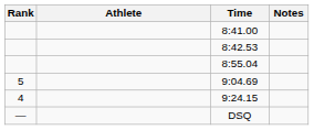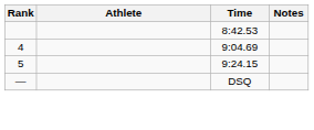 <table class="wikitable" style="text-align:center">
 <tr>
 <th width=40>Rank</th>
 <th width=250>Athlete</th>
 <th width=80>Time</th>
 <th width=50>Notes</th>
 </tr>
 <tr>
 <td></td>
 <td align=left></td>
-<td>8:41.00</td>
-<td></td>
-</tr>
-<tr>
-<td></td>
-<td align=left></td>
 <td>8:42.53</td>
 <td></td>
 </tr>
 <tr>
-<td></td>
-<td align=left></td>
-<td>8:55.04</td>
-<td></td>
-</tr>
-<tr>
-<td>5</td>
+<td>4</td>
 <td align=left></td>
 <td>9:04.69</td>
 <td></td>
 </tr>
 <tr>
-<td>4</td>
+<td>5</td>
 <td align=left></td>
 <td>9:24.15</td>
 <td></td>
 </tr>
 <tr>
 <td>—</td>
 <td align=left></td>
 <td>DSQ</td>
 <td></td>
 </tr>
 </table>
